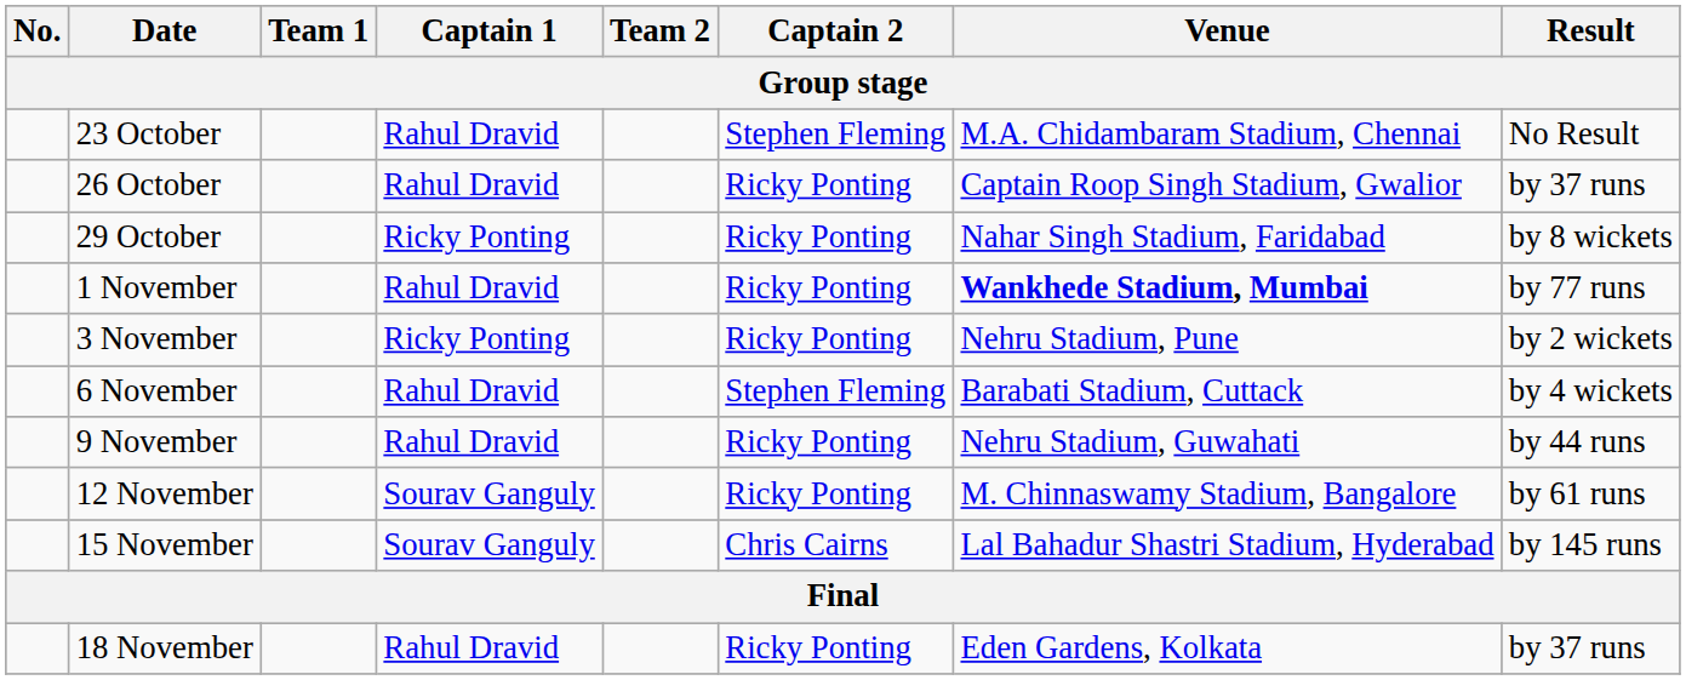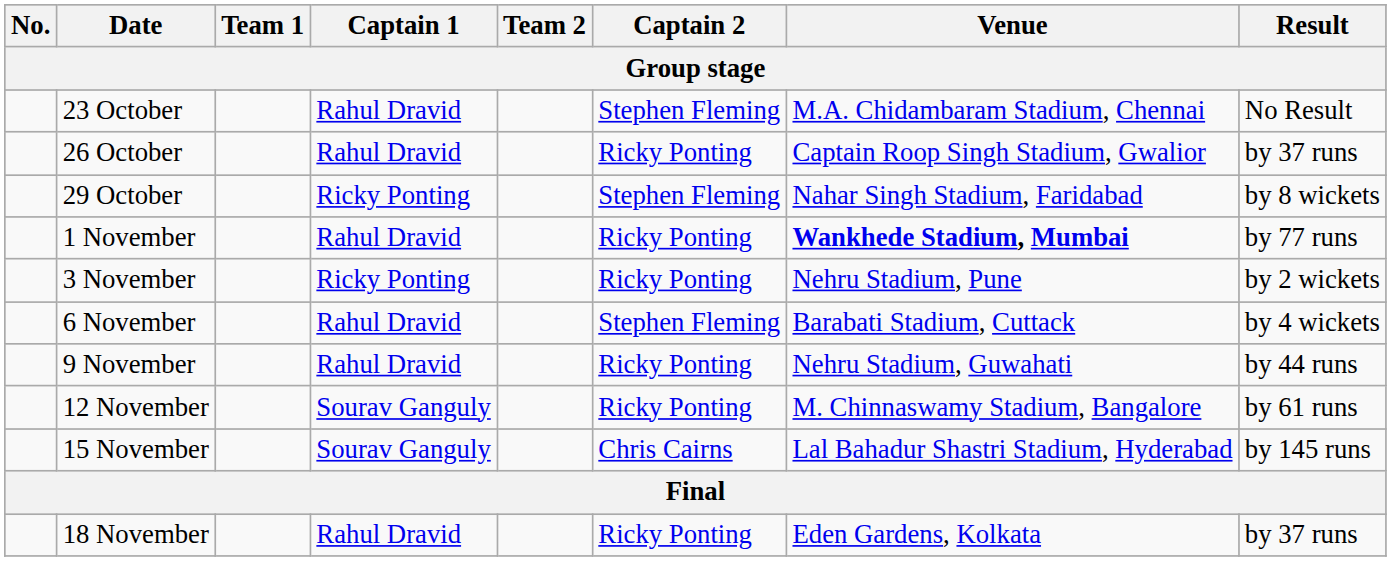 <table class="wikitable">
 <tr>
 <th>No.</th>
 <th>Date</th>
 <th>Team 1</th>
 <th>Captain 1</th>
 <th>Team 2</th>
 <th>Captain 2</th>
 <th>Venue</th>
 <th>Result</th>
 </tr>
 <tr>
 <th colspan="8">Group stage</th>
 </tr>
 <tr>
 <td></td>
 <td>23 October</td>
 <td></td>
 <td><a href='#'>Rahul Dravid</a></td>
 <td></td>
 <td><a href='#'>Stephen Fleming</a></td>
 <td><a href='#'>M.A. Chidambaram Stadium</a>, <a href='#'>Chennai</a></td>
 <td>No Result</td>
 </tr>
 <tr>
 <td></td>
 <td>26 October</td>
 <td></td>
 <td><a href='#'>Rahul Dravid</a></td>
 <td></td>
 <td><a href='#'>Ricky Ponting</a></td>
 <td><a href='#'>Captain Roop Singh Stadium</a>, <a href='#'>Gwalior</a></td>
 <td> by 37 runs</td>
 </tr>
 <tr>
 <td></td>
 <td>29 October</td>
 <td></td>
 <td><a href='#'>Ricky Ponting</a></td>
 <td></td>
-<td><a href='#'>Ricky Ponting</a></td>
+<td><a href='#'>Stephen Fleming</a></td>
 <td><a href='#'>Nahar Singh Stadium</a>, <a href='#'>Faridabad</a></td>
 <td> by 8 wickets</td>
 </tr>
 <tr>
 <td></td>
 <td>1 November</td>
 <td></td>
 <td><a href='#'>Rahul Dravid</a></td>
 <td></td>
 <td><a href='#'>Ricky Ponting</a></td>
 <td><strong><a href='#'>Wankhede Stadium</a>, <a href='#'>Mumbai</a></strong></td>
 <td> by 77 runs</td>
 </tr>
 <tr>
 <td></td>
 <td>3 November</td>
 <td></td>
 <td><a href='#'>Ricky Ponting</a></td>
 <td></td>
 <td><a href='#'>Ricky Ponting</a></td>
 <td><a href='#'>Nehru Stadium</a>, <a href='#'>Pune</a></td>
 <td> by 2 wickets</td>
 </tr>
 <tr>
 <td></td>
 <td>6 November</td>
 <td></td>
 <td><a href='#'>Rahul Dravid</a></td>
 <td></td>
 <td><a href='#'>Stephen Fleming</a></td>
 <td><a href='#'>Barabati Stadium</a>, <a href='#'>Cuttack</a></td>
 <td> by 4 wickets</td>
 </tr>
 <tr>
 <td></td>
 <td>9 November</td>
 <td></td>
 <td><a href='#'>Rahul Dravid</a></td>
 <td></td>
 <td><a href='#'>Ricky Ponting</a></td>
 <td><a href='#'>Nehru Stadium</a>, <a href='#'>Guwahati</a></td>
 <td> by 44 runs</td>
 </tr>
 <tr>
 <td></td>
 <td>12 November</td>
 <td></td>
 <td><a href='#'>Sourav Ganguly</a></td>
 <td></td>
 <td><a href='#'>Ricky Ponting</a></td>
 <td><a href='#'>M. Chinnaswamy Stadium</a>, <a href='#'>Bangalore</a></td>
 <td> by 61 runs</td>
 </tr>
 <tr>
 <td></td>
 <td>15 November</td>
 <td></td>
 <td><a href='#'>Sourav Ganguly</a></td>
 <td></td>
 <td><a href='#'>Chris Cairns</a></td>
 <td><a href='#'>Lal Bahadur Shastri Stadium</a>, <a href='#'>Hyderabad</a></td>
 <td> by 145 runs</td>
 </tr>
 <tr>
 <th colspan="8">Final</th>
 </tr>
 <tr>
 <td></td>
 <td>18 November</td>
 <td></td>
 <td><a href='#'>Rahul Dravid</a></td>
 <td></td>
 <td><a href='#'>Ricky Ponting</a></td>
 <td><a href='#'>Eden Gardens</a>, <a href='#'>Kolkata</a></td>
 <td> by 37 runs</td>
 </tr>
 </table>
